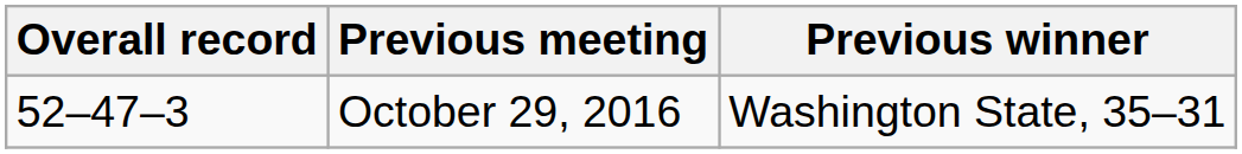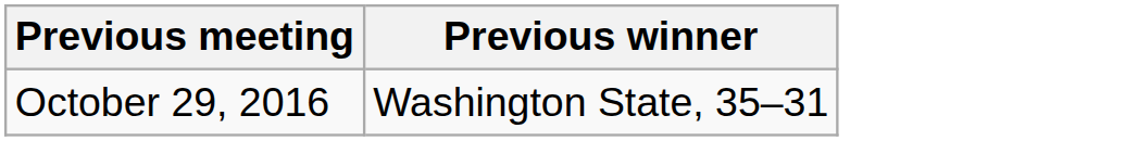 <table class="wikitable">
 <tr>
-<th>Overall record</th>
 <th>Previous meeting</th>
 <th>Previous winner</th>
 </tr>
 <tr>
-<td>52–47–3</td>
 <td>October 29, 2016</td>
 <td>Washington State, 35–31</td>
 </tr>
 </table>
